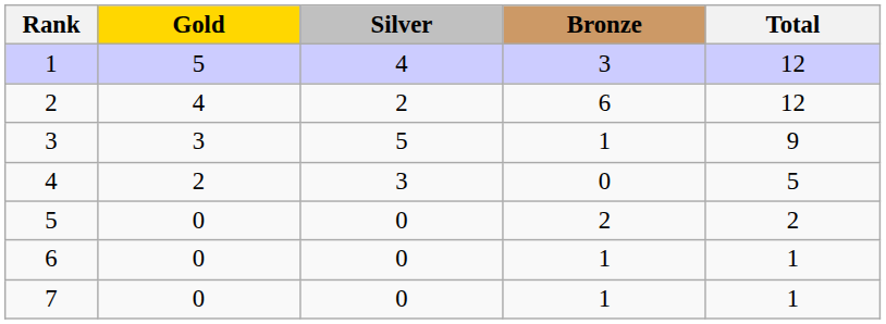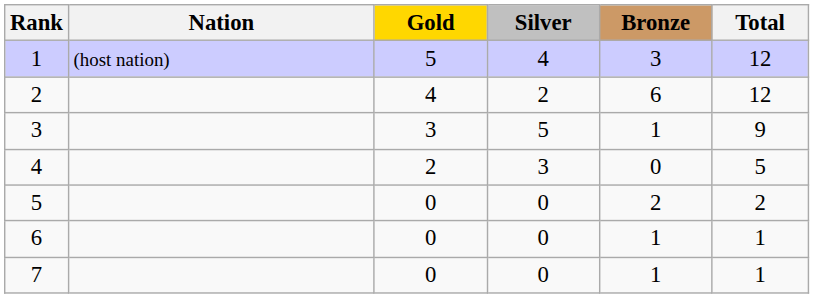 <table class="wikitable sortable plainrowheaders" style="text-align:center;max-width: 15cm; width: 100%">
 <tr>
 <th scope="col" style="width:4%">Rank</th>
+<th scope="col">Nation</th>
 <th scope="col" style="background-color:gold; width:14%;">Gold</th>
 <th scope="col" style="background-color:silver; width:14%;">Silver</th>
 <th scope="col" style="background-color:#cc9966; width:14%;">Bronze</th>
 <th scope="col" style="width:12%;">Total</th>
 </tr>
 <tr style="background:#ccccff">
 <td>1</td>
+<td align=left> <small>(host nation)</small></td>
 <td>5</td>
 <td>4</td>
 <td>3</td>
 <td>12</td>
 </tr>
 <tr>
 <td>2</td>
+<td align=left></td>
 <td>4</td>
 <td>2</td>
 <td>6</td>
 <td>12</td>
 </tr>
 <tr>
 <td>3</td>
+<td align=left></td>
 <td>3</td>
 <td>5</td>
 <td>1</td>
 <td>9</td>
 </tr>
 <tr>
 <td>4</td>
+<td align=left></td>
 <td>2</td>
 <td>3</td>
 <td>0</td>
 <td>5</td>
 </tr>
 <tr>
 <td>5</td>
+<td align=left></td>
 <td>0</td>
 <td>0</td>
 <td>2</td>
 <td>2</td>
 </tr>
 <tr>
 <td>6</td>
+<td align=left></td>
 <td>0</td>
 <td>0</td>
 <td>1</td>
 <td>1</td>
 </tr>
 <tr>
 <td>7</td>
+<td align=left></td>
 <td>0</td>
 <td>0</td>
 <td>1</td>
 <td>1</td>
 </tr>
 </table>
